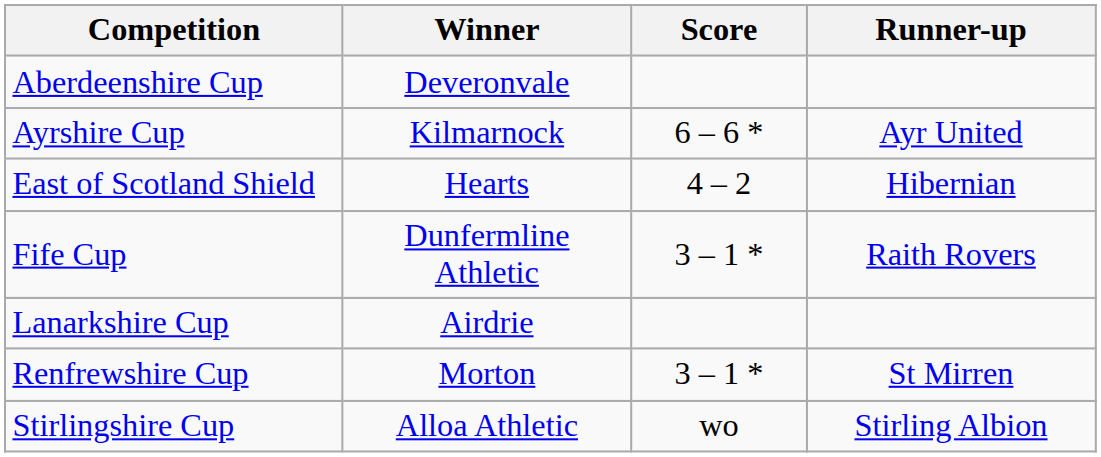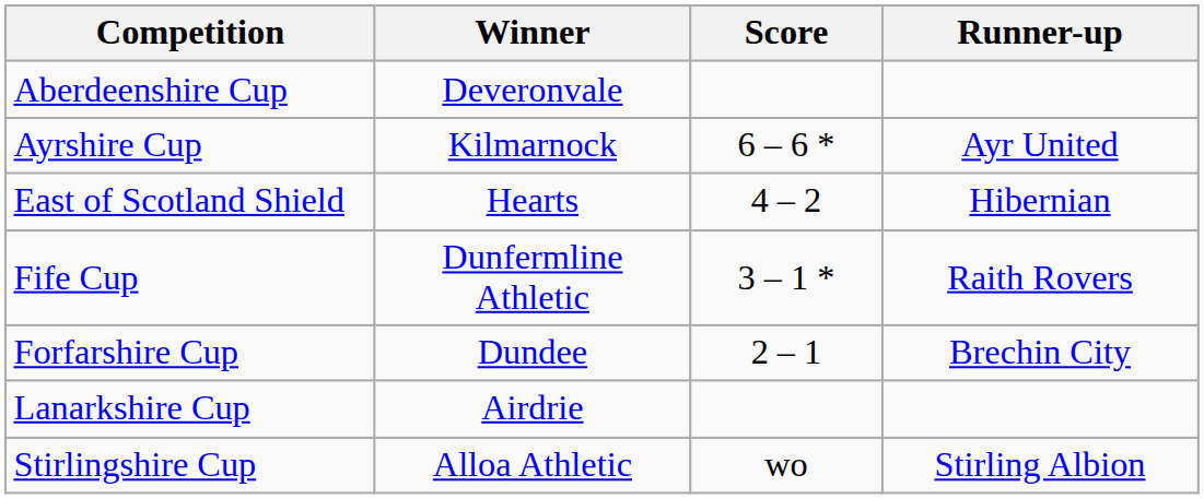 <table class="wikitable" style="text-align: center;">
 <tr>
 <th width=160>Competition</th>
 <th width=135>Winner</th>
 <th width=80>Score</th>
 <th width=135>Runner-up</th>
 </tr>
 <tr>
 <td align=left><a href='#'>Aberdeenshire Cup</a></td>
 <td><a href='#'>Deveronvale</a></td>
 <td></td>
 <td></td>
 </tr>
 <tr>
 <td align=left><a href='#'>Ayrshire Cup</a></td>
 <td><a href='#'>Kilmarnock</a></td>
 <td>6 – 6 * </td>
 <td><a href='#'>Ayr United</a></td>
 </tr>
 <tr>
 <td align=left><a href='#'>East of Scotland Shield</a></td>
 <td><a href='#'>Hearts</a></td>
 <td>4 – 2</td>
 <td><a href='#'>Hibernian</a></td>
 </tr>
 <tr>
 <td align=left><a href='#'>Fife Cup</a></td>
 <td><a href='#'>Dunfermline Athletic</a></td>
 <td>3 – 1 *</td>
 <td><a href='#'>Raith Rovers</a></td>
 </tr>
 <tr>
+<td align=left><a href='#'>Forfarshire Cup</a></td>
+<td><a href='#'>Dundee</a></td>
+<td>2 – 1</td>
+<td><a href='#'>Brechin City</a></td>
+</tr>
+<tr>
 <td align=left><a href='#'>Lanarkshire Cup</a></td>
 <td><a href='#'>Airdrie</a></td>
 <td></td>
 <td></td>
-</tr>
-<tr>
-<td align=left><a href='#'>Renfrewshire Cup</a></td>
-<td><a href='#'>Morton</a></td>
-<td>3 – 1 * </td>
-<td><a href='#'>St Mirren</a></td>
 </tr>
 <tr>
 <td align=left><a href='#'>Stirlingshire Cup</a></td>
 <td><a href='#'>Alloa Athletic</a></td>
 <td>wo</td>
 <td><a href='#'>Stirling Albion</a></td>
 </tr>
 </table>
